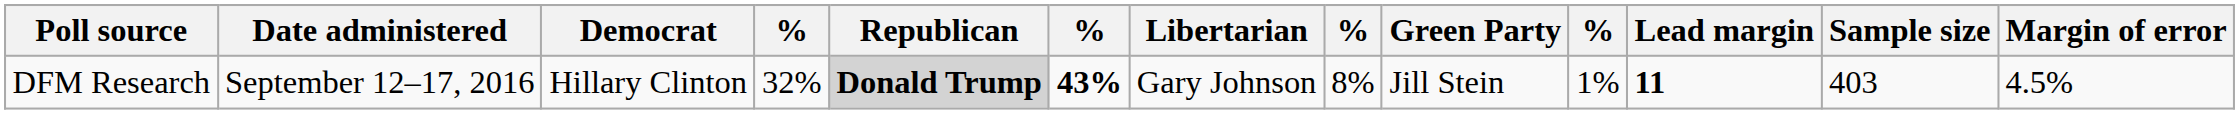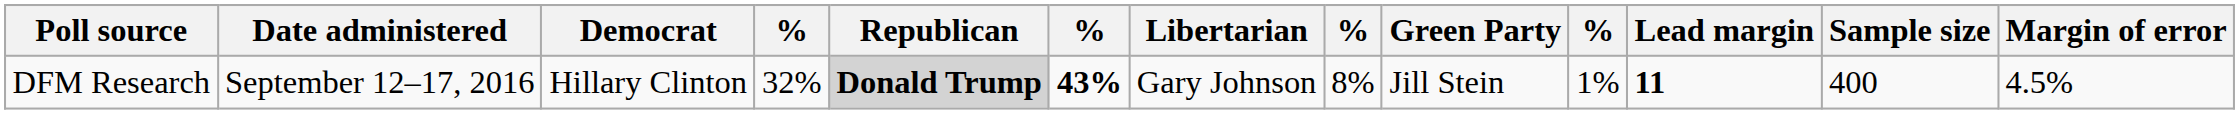 <table class="wikitable">
 <tr>
 <th>Poll source</th>
 <th>Date administered</th>
 <th>Democrat</th>
 <th>%</th>
 <th>Republican</th>
 <th>%</th>
 <th>Libertarian</th>
 <th>%</th>
 <th>Green Party</th>
 <th>%</th>
 <th>Lead margin</th>
 <th>Sample size</th>
 <th>Margin of error</th>
 </tr>
 <tr>
 <td>DFM Research</td>
 <td>September 12–17, 2016</td>
 <td>Hillary Clinton</td>
 <td>32%</td>
 <td style="background: lightgrey;"><strong>Donald Trump</strong></td>
 <td><strong>43%</strong></td>
 <td>Gary Johnson</td>
 <td>8%</td>
 <td>Jill Stein</td>
 <td>1%</td>
 <td><strong>11</strong></td>
-<td>403</td>
+<td>400</td>
 <td>4.5%</td>
 </tr>
 </table>
